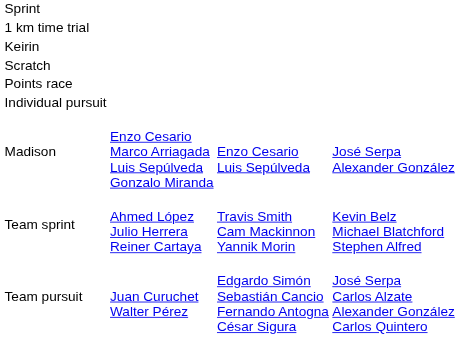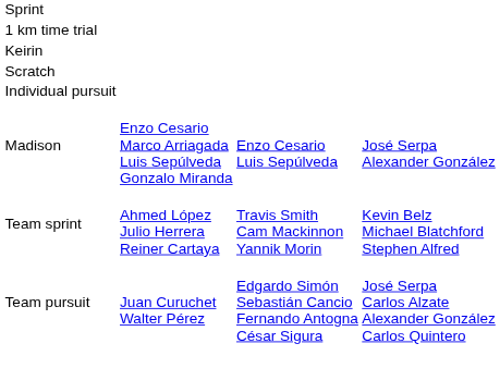 <table>
 <tr>
 <td>Sprint</td>
 <td></td>
 <td></td>
 <td></td>
 </tr>
 <tr>
 <td>1 km time trial</td>
 <td></td>
 <td></td>
 <td></td>
 </tr>
 <tr>
 <td>Keirin</td>
 <td></td>
 <td></td>
 <td></td>
 </tr>
 <tr>
 <td>Scratch</td>
-<td></td>
-<td></td>
-<td></td>
-</tr>
-<tr>
-<td>Points race</td>
 <td></td>
 <td></td>
 <td></td>
 </tr>
 <tr>
 <td>Individual pursuit</td>
 <td></td>
 <td></td>
 <td></td>
 </tr>
 <tr>
 <td>Madison</td>
 <td><br><a href='#'>Enzo Cesario</a><br><a href='#'>Marco Arriagada</a><br><a href='#'>Luis Sepúlveda</a><br><a href='#'>Gonzalo Miranda</a></td>
 <td><br><a href='#'>Enzo Cesario</a><br><a href='#'>Luis Sepúlveda</a></td>
 <td><br><a href='#'>José Serpa</a><br><a href='#'>Alexander González</a></td>
 </tr>
 <tr>
 <td>Team sprint</td>
 <td><br><a href='#'>Ahmed López</a><br><a href='#'>Julio Herrera</a><br><a href='#'>Reiner Cartaya</a></td>
 <td><br><a href='#'>Travis Smith</a><br><a href='#'>Cam Mackinnon</a><br><a href='#'>Yannik Morin</a></td>
 <td><br><a href='#'>Kevin Belz</a><br><a href='#'>Michael Blatchford</a><br><a href='#'>Stephen Alfred</a></td>
 </tr>
 <tr>
 <td>Team pursuit</td>
 <td><br><a href='#'>Juan Curuchet</a><br><a href='#'>Walter Pérez</a></td>
 <td><br><a href='#'>Edgardo Simón</a><br><a href='#'>Sebastián Cancio</a><br><a href='#'>Fernando Antogna</a><br><a href='#'>César Sigura</a></td>
 <td><br><a href='#'>José Serpa</a><br><a href='#'>Carlos Alzate</a><br><a href='#'>Alexander González</a><br><a href='#'>Carlos Quintero</a></td>
 </tr>
 </table>
